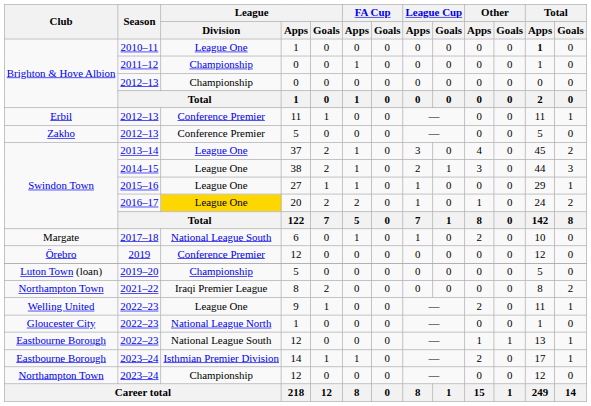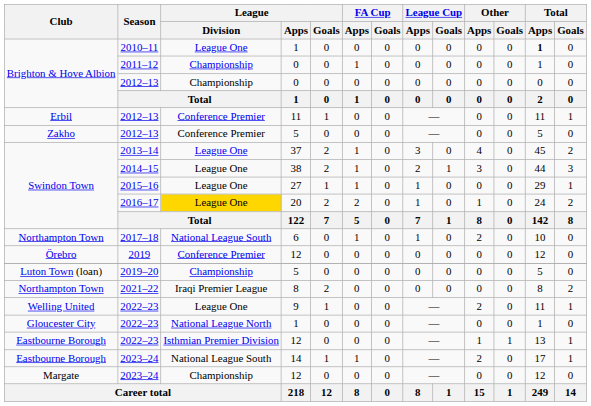 <table class="wikitable" style="text-align: center">
 <tr>
 <th rowspan="2">Club</th>
 <th rowspan="2">Season</th>
 <th colspan="3">League</th>
 <th colspan="2"><a href='#'>FA Cup</a></th>
 <th colspan="2"><a href='#'>League Cup</a></th>
 <th colspan="2">Other</th>
 <th colspan="2">Total</th>
 </tr>
 <tr>
 <th>Division</th>
 <th>Apps</th>
 <th>Goals</th>
 <th>Apps</th>
 <th>Goals</th>
 <th>Apps</th>
 <th>Goals</th>
 <th>Apps</th>
 <th>Goals</th>
 <th>Apps</th>
 <th>Goals</th>
 </tr>
 <tr>
 <td rowspan="4"><a href='#'>Brighton & Hove Albion</a></td>
 <td><a href='#'>2010–11</a></td>
 <td><a href='#'>League One</a></td>
 <td>1</td>
 <td>0</td>
 <td>0</td>
 <td>0</td>
 <td>0</td>
 <td>0</td>
 <td>0</td>
 <td>0</td>
 <td><strong>1</strong></td>
 <td>0</td>
 </tr>
 <tr>
 <td><a href='#'>2011–12</a></td>
 <td><a href='#'>Championship</a></td>
 <td>0</td>
 <td>0</td>
 <td>1</td>
 <td>0</td>
 <td>0</td>
 <td>0</td>
 <td>0</td>
 <td>0</td>
 <td>1</td>
 <td>0</td>
 </tr>
 <tr>
 <td><a href='#'>2012–13</a></td>
 <td>Championship</td>
 <td>0</td>
 <td>0</td>
 <td>0</td>
 <td>0</td>
 <td>0</td>
 <td>0</td>
 <td>0</td>
 <td>0</td>
 <td>0</td>
 <td>0</td>
 </tr>
 <tr>
 <th colspan=2>Total</th>
 <th>1</th>
 <th>0</th>
 <th>1</th>
 <th>0</th>
 <th>0</th>
 <th>0</th>
 <th>0</th>
 <th>0</th>
 <th>2</th>
 <th>0</th>
 </tr>
 <tr>
 <td rowspan="1"><a href='#'>Erbil</a></td>
 <td><a href='#'>2012–13</a></td>
 <td><a href='#'>Conference Premier</a></td>
 <td>11</td>
 <td>1</td>
 <td>0</td>
 <td>0</td>
 <td colspan="2">—</td>
 <td>0</td>
 <td>0</td>
 <td>11</td>
 <td>1</td>
 </tr>
 <tr>
 <td rowspan="1"><a href='#'>Zakho</a></td>
 <td><a href='#'>2012–13</a></td>
 <td>Conference Premier</td>
 <td>5</td>
 <td>0</td>
 <td>0</td>
 <td>0</td>
 <td colspan="2">—</td>
 <td>0</td>
 <td>0</td>
 <td>5</td>
 <td>0</td>
 </tr>
 <tr>
 <td rowspan="5"><a href='#'>Swindon Town</a></td>
 <td><a href='#'>2013–14</a></td>
 <td><a href='#'>League One</a></td>
 <td>37</td>
 <td>2</td>
 <td>1</td>
 <td>0</td>
 <td>3</td>
 <td>0</td>
 <td>4</td>
 <td>0</td>
 <td>45</td>
 <td>2</td>
 </tr>
 <tr>
 <td><a href='#'>2014–15</a></td>
 <td>League One</td>
 <td>38</td>
 <td>2</td>
 <td>1</td>
 <td>0</td>
 <td>2</td>
 <td>1</td>
 <td>3</td>
 <td>0</td>
 <td>44</td>
 <td>3</td>
 </tr>
 <tr>
 <td><a href='#'>2015–16</a></td>
 <td>League One</td>
 <td>27</td>
 <td>1</td>
 <td>1</td>
 <td>0</td>
 <td>1</td>
 <td>0</td>
 <td>0</td>
 <td>0</td>
 <td>29</td>
 <td>1</td>
 </tr>
 <tr>
 <td><a href='#'>2016–17</a></td>
 <td style="background: gold;">League One</td>
 <td>20</td>
 <td>2</td>
 <td>2</td>
 <td>0</td>
 <td>1</td>
 <td>0</td>
 <td>1</td>
 <td>0</td>
 <td>24</td>
 <td>2</td>
 </tr>
 <tr>
 <th colspan=2>Total</th>
 <th>122</th>
 <th>7</th>
 <th>5</th>
 <th>0</th>
 <th>7</th>
 <th>1</th>
 <th>8</th>
 <th>0</th>
 <th>142</th>
 <th>8</th>
 </tr>
 <tr>
-<td>Margate</td>
+<td rowspan="1"><a href='#'>Northampton Town</a></td>
 <td><a href='#'>2017–18</a></td>
 <td><a href='#'>National League South</a></td>
 <td>6</td>
 <td>0</td>
 <td>1</td>
 <td>0</td>
 <td>1</td>
 <td>0</td>
 <td>2</td>
 <td>0</td>
 <td>10</td>
 <td>0</td>
 </tr>
 <tr>
 <td rowspan="1"><a href='#'>Örebro</a></td>
 <td><a href='#'>2019</a></td>
 <td><a href='#'>Conference Premier</a></td>
 <td>12</td>
 <td>0</td>
 <td>0</td>
 <td>0</td>
 <td>0</td>
 <td>0</td>
 <td>0</td>
 <td>0</td>
 <td>12</td>
 <td>0</td>
 </tr>
 <tr>
 </tr>
 <tr>
 <td rowspan="1"><a href='#'>Luton Town</a> (loan)</td>
 <td><a href='#'>2019–20</a></td>
 <td><a href='#'>Championship</a></td>
 <td>5</td>
 <td>0</td>
 <td>0</td>
 <td>0</td>
 <td>0</td>
 <td>0</td>
 <td>0</td>
 <td>0</td>
 <td>5</td>
 <td>0</td>
 </tr>
 <tr>
 <td rowspan="1"><a href='#'>Northampton Town</a></td>
 <td><a href='#'>2021–22</a></td>
 <td>Iraqi Premier League</td>
 <td>8</td>
 <td>2</td>
 <td>0</td>
 <td>0</td>
 <td>0</td>
 <td>0</td>
 <td>0</td>
 <td>0</td>
 <td>8</td>
 <td>2</td>
 </tr>
 <tr>
 <td><a href='#'>Welling United</a></td>
 <td><a href='#'>2022–23</a></td>
 <td>League One</td>
 <td>9</td>
 <td>1</td>
 <td>0</td>
 <td>0</td>
 <td colspan="2">—</td>
 <td>2</td>
 <td>0</td>
 <td>11</td>
 <td>1</td>
 </tr>
 <tr>
 <td><a href='#'>Gloucester City</a></td>
 <td><a href='#'>2022–23</a></td>
 <td><a href='#'>National League North</a></td>
 <td>1</td>
 <td>0</td>
 <td>0</td>
 <td>0</td>
 <td colspan="2">—</td>
 <td>0</td>
 <td>0</td>
 <td>1</td>
 <td>0</td>
 </tr>
 <tr>
 <td><a href='#'>Eastbourne Borough</a></td>
 <td><a href='#'>2022–23</a></td>
-<td>National League South</td>
+<td><a href='#'>Isthmian Premier Division</a></td>
 <td>12</td>
 <td>0</td>
 <td>0</td>
 <td>0</td>
 <td colspan="2">—</td>
 <td>1</td>
 <td>1</td>
 <td>13</td>
 <td>1</td>
 </tr>
 <tr>
 <td><a href='#'>Eastbourne Borough</a></td>
 <td><a href='#'>2023–24</a></td>
-<td><a href='#'>Isthmian Premier Division</a></td>
+<td>National League South</td>
 <td>14</td>
 <td>1</td>
 <td>1</td>
 <td>0</td>
 <td colspan="2">—</td>
 <td>2</td>
 <td>0</td>
 <td>17</td>
 <td>1</td>
 </tr>
 <tr>
-<td rowspan="1"><a href='#'>Northampton Town</a></td>
+<td>Margate</td>
 <td><a href='#'>2023–24</a></td>
 <td>Championship</td>
 <td>12</td>
 <td>0</td>
 <td>0</td>
 <td>0</td>
 <td colspan="2">—</td>
 <td>0</td>
 <td>0</td>
 <td>12</td>
 <td>0</td>
 </tr>
 <tr>
 <th colspan=3>Career total</th>
 <th>218</th>
 <th>12</th>
 <th>8</th>
 <th>0</th>
 <th>8</th>
 <th>1</th>
 <th>15</th>
 <th>1</th>
 <th>249</th>
 <th>14</th>
 </tr>
 </table>
